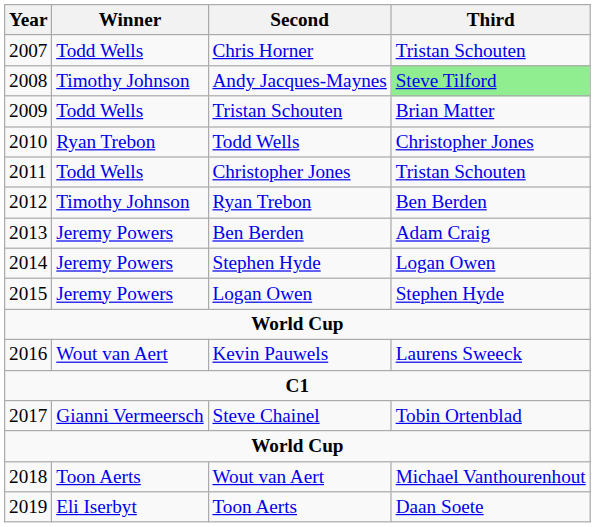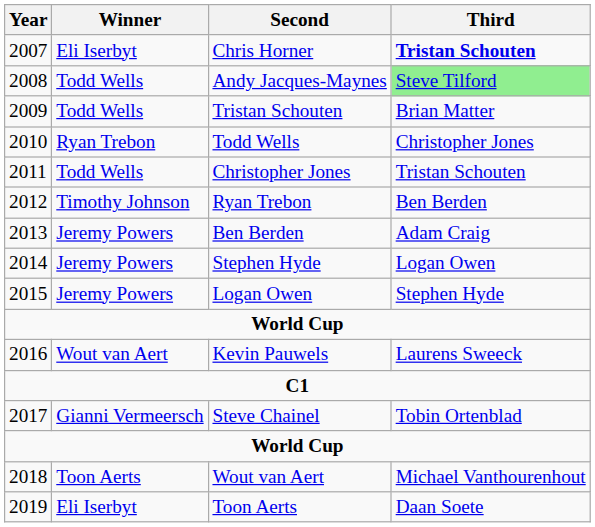 <table class="wikitable">
 <tr>
 <th>Year</th>
 <th>Winner</th>
 <th>Second</th>
 <th>Third</th>
 </tr>
 <tr>
 <td>2007</td>
-<td>  <a href='#'>Todd Wells</a></td>
+<td> <a href='#'>Eli Iserbyt</a></td>
 <td>  <a href='#'>Chris Horner</a></td>
-<td> <a href='#'>Tristan Schouten</a></td>
+<td><strong> <a href='#'>Tristan Schouten</a></strong></td>
 </tr>
 <tr>
 <td>2008</td>
-<td>  <a href='#'>Timothy Johnson</a></td>
+<td>  <a href='#'>Todd Wells</a></td>
 <td>  <a href='#'>Andy Jacques-Maynes</a></td>
 <td style="background: lightgreen;"> <a href='#'>Steve Tilford</a></td>
 </tr>
 <tr>
 <td>2009</td>
 <td>  <a href='#'>Todd Wells</a></td>
 <td>  <a href='#'>Tristan Schouten</a></td>
 <td> <a href='#'>Brian Matter</a></td>
 </tr>
 <tr>
 <td>2010</td>
 <td>  <a href='#'>Ryan Trebon</a></td>
 <td>  <a href='#'>Todd Wells</a></td>
 <td> <a href='#'>Christopher Jones</a></td>
 </tr>
 <tr>
 <td>2011</td>
 <td>  <a href='#'>Todd Wells</a></td>
 <td>  <a href='#'>Christopher Jones</a></td>
 <td> <a href='#'>Tristan Schouten</a></td>
 </tr>
 <tr>
 <td>2012</td>
 <td>  <a href='#'>Timothy Johnson</a></td>
 <td>  <a href='#'>Ryan Trebon</a></td>
 <td> <a href='#'>Ben Berden</a></td>
 </tr>
 <tr>
 <td>2013</td>
 <td>  <a href='#'>Jeremy Powers</a></td>
 <td>  <a href='#'>Ben Berden</a></td>
 <td> <a href='#'>Adam Craig</a></td>
 </tr>
 <tr>
 <td>2014</td>
 <td>  <a href='#'>Jeremy Powers</a></td>
 <td>  <a href='#'>Stephen Hyde</a></td>
 <td> <a href='#'>Logan Owen</a></td>
 </tr>
 <tr>
 <td>2015</td>
 <td>  <a href='#'>Jeremy Powers</a></td>
 <td>  <a href='#'>Logan Owen</a></td>
 <td> <a href='#'>Stephen Hyde</a></td>
 </tr>
 <tr>
 <td colspan="4" align=center><strong>World Cup</strong></td>
 </tr>
 <tr>
 <td>2016</td>
 <td>  <a href='#'>Wout van Aert</a></td>
 <td>  <a href='#'>Kevin Pauwels</a></td>
 <td> <a href='#'>Laurens Sweeck</a></td>
 </tr>
 <tr>
 <td colspan="4" align=center><strong>C1</strong></td>
 </tr>
 <tr>
 <td>2017</td>
 <td>  <a href='#'>Gianni Vermeersch</a></td>
 <td>  <a href='#'>Steve Chainel</a></td>
 <td> <a href='#'>Tobin Ortenblad</a></td>
 </tr>
 <tr>
 <td colspan=4 align=center><strong>World Cup</strong></td>
 </tr>
 <tr>
 <td>2018</td>
 <td>  <a href='#'>Toon Aerts</a></td>
 <td>  <a href='#'>Wout van Aert</a></td>
 <td> <a href='#'>Michael Vanthourenhout</a></td>
 </tr>
 <tr>
 <td>2019</td>
 <td> <a href='#'>Eli Iserbyt</a></td>
 <td> <a href='#'>Toon Aerts</a></td>
 <td> <a href='#'>Daan Soete</a></td>
 </tr>
 </table>
